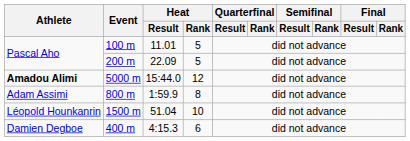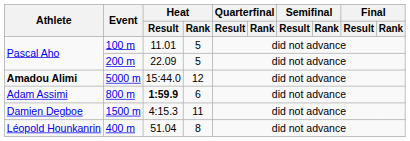 <table class=wikitable style="font-size:90%">
 <tr>
 <th rowspan="2">Athlete</th>
 <th rowspan="2">Event</th>
 <th colspan="2">Heat</th>
 <th colspan="2">Quarterfinal</th>
 <th colspan="2">Semifinal</th>
 <th colspan="2">Final</th>
 </tr>
 <tr style="font-size:95%">
 <th>Result</th>
 <th>Rank</th>
 <th>Result</th>
 <th>Rank</th>
 <th>Result</th>
 <th>Rank</th>
 <th>Result</th>
 <th>Rank</th>
 </tr>
 <tr align=center>
 <td align=left rowspan=2><a href='#'>Pascal Aho</a></td>
 <td align=left><a href='#'>100 m</a></td>
 <td>11.01</td>
 <td>5</td>
 <td colspan=6>did not advance</td>
 </tr>
 <tr align=center>
 <td align=left><a href='#'>200 m</a></td>
 <td>22.09</td>
 <td>5</td>
 <td colspan=6>did not advance</td>
 </tr>
 <tr align=center>
 <td align=left><strong>Amadou Alimi</strong></td>
 <td align=left><a href='#'>5000 m</a></td>
 <td>15:44.0</td>
 <td>12</td>
 <td colspan=6>did not advance</td>
 </tr>
 <tr align=center>
 <td align=left><a href='#'>Adam Assimi</a></td>
 <td align=left><a href='#'>800 m</a></td>
-<td>1:59.9</td>
-<td>8</td>
+<td><strong>1:59.9</strong></td>
+<td>6</td>
+<td colspan=6>did not advance</td>
+</tr>
+<tr align=center>
+<td align=left><a href='#'>Damien Degboe</a></td>
+<td align=left><a href='#'>1500 m</a></td>
+<td>4:15.3</td>
+<td>11</td>
 <td colspan=6>did not advance</td>
 </tr>
 <tr align=center>
 <td align=left><a href='#'>Léopold Hounkanrin</a></td>
-<td align=left><a href='#'>1500 m</a></td>
+<td align=left><a href='#'>400 m</a></td>
 <td>51.04</td>
-<td>10</td>
-<td colspan=6>did not advance</td>
-</tr>
-<tr align=center>
-<td align=left><a href='#'>Damien Degboe</a></td>
-<td align=left><a href='#'>400 m</a></td>
-<td>4:15.3</td>
-<td>6</td>
+<td>8</td>
 <td colspan=6>did not advance</td>
 </tr>
 </table>
